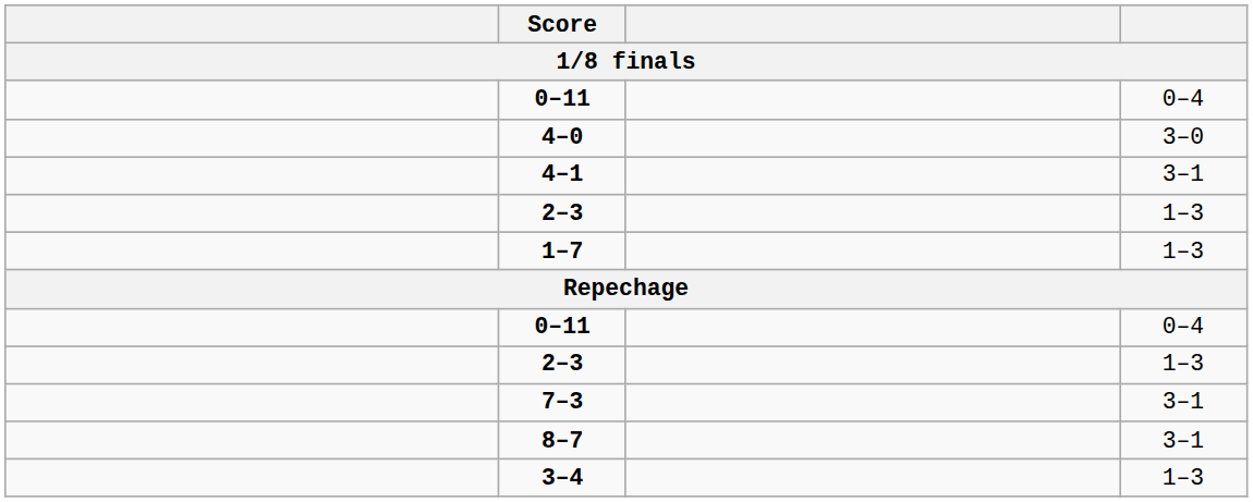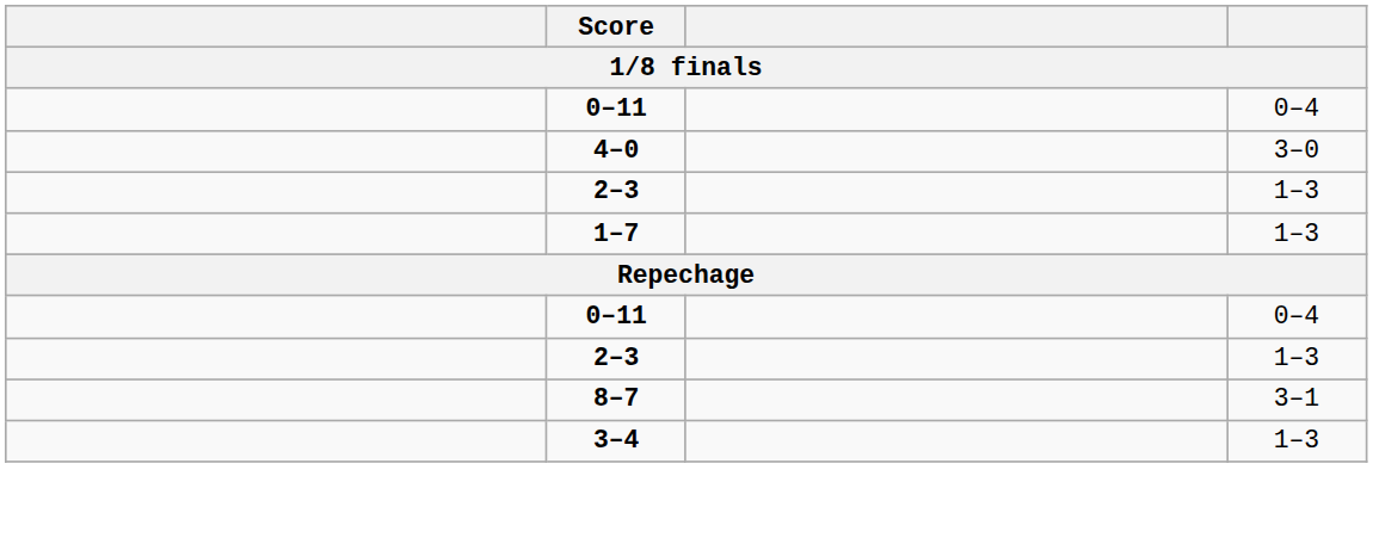 <table class="wikitable" style="text-align: left; ">
 <tr>
 <th align="right" width="270"></th>
 <th width="65">Score</th>
 <th align="left" width="270"></th>
 <th width="65"></th>
 </tr>
 <tr>
 <th colspan=4>1/8 finals</th>
 </tr>
 <tr>
 <td></td>
 <td align="center"><strong>0–11</strong></td>
 <td><strong></strong></td>
 <td align=center>0–4 <strong></strong></td>
 </tr>
 <tr>
 <td><strong></strong></td>
 <td align="center"><strong>4–0</strong></td>
 <td></td>
 <td align=center>3–0 <strong></strong></td>
-</tr>
-<tr>
-<td><strong></strong></td>
-<td align="center"><strong>4–1</strong></td>
-<td></td>
-<td align=center>3–1 <strong></strong></td>
 </tr>
 <tr>
 <td></td>
 <td align="center"><strong>2–3</strong></td>
 <td><strong></strong></td>
 <td align=center>1–3 <strong></strong></td>
 </tr>
 <tr>
 <td></td>
 <td align="center"><strong>1–7</strong></td>
 <td><strong></strong></td>
 <td align=center>1–3 <strong></strong></td>
 </tr>
 <tr>
 <th colspan=4>Repechage</th>
 </tr>
 <tr>
 <td></td>
 <td align="center"><strong>0–11</strong></td>
 <td><strong></strong></td>
 <td align=center>0–4 <strong></strong></td>
 </tr>
 <tr>
 <td></td>
 <td align="center"><strong>2–3</strong></td>
 <td><strong></strong></td>
 <td align=center>1–3 <strong></strong></td>
 </tr>
 <tr>
 <td><strong></strong></td>
-<td align="center"><strong>7–3</strong></td>
-<td></td>
-<td align=center>3–1 <strong></strong></td>
-</tr>
-<tr>
-<td><strong></strong></td>
 <td align="center"><strong>8–7</strong></td>
 <td></td>
 <td align=center>3–1 <strong></strong></td>
 </tr>
 <tr>
 <td></td>
 <td align="center"><strong>3–4</strong></td>
 <td><strong></strong></td>
 <td align=center>1–3 <strong></strong></td>
 </tr>
 </table>
